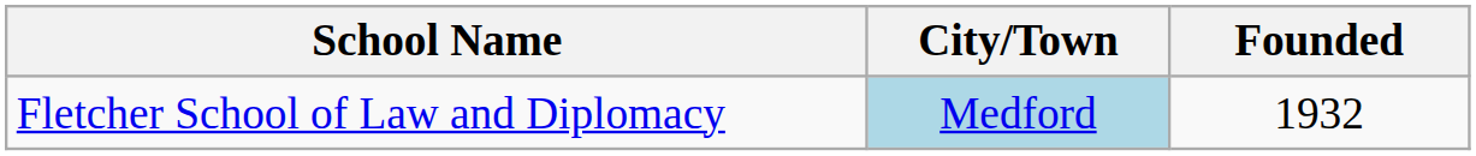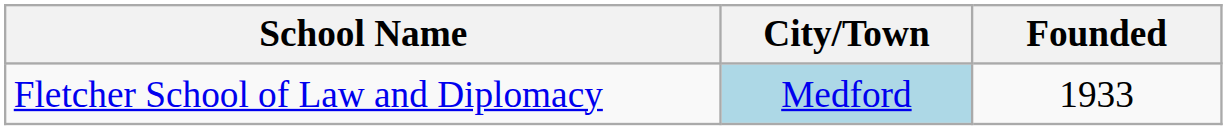 <table class="wikitable">
 <tr>
 <th width=300>School Name</th>
 <th width=100>City/Town</th>
 <th width = 100>Founded</th>
 </tr>
 <tr>
 <td><a href='#'>Fletcher School of Law and Diplomacy</a></td>
 <td style="background: lightblue; text-align:center;"><a href='#'>Medford</a></td>
-<td style="text-align:center;">1932</td>
+<td style="text-align:center;">1933</td>
 </tr>
 </table>
